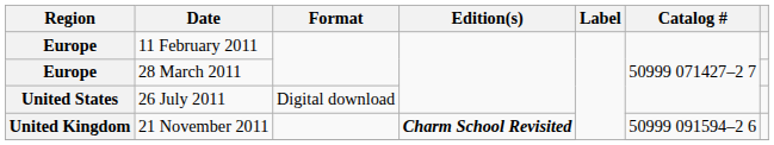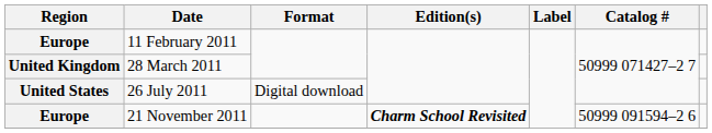 <table class="wikitable plainrowheaders">
 <tr>
 <th scope="col">Region</th>
 <th scope="col">Date</th>
 <th scope="col">Format</th>
 <th scope="col">Edition(s)</th>
 <th scope="col">Label</th>
 <th scope="col">Catalog #</th>
 <th scope="col"></th>
 </tr>
 <tr>
 <th scope="row">Europe</th>
 <td>11 February 2011</td>
 <td rowspan="2"></td>
 <td rowspan="3"></td>
 <td rowspan="10"></td>
 <td rowspan="3" style="text-align:center;">50999 071427–2 7</td>
 <td style="text-align:center;"></td>
 </tr>
 <tr>
-<th scope="row">Europe</th>
+<th scope="row">United Kingdom</th>
 <td>28 March 2011</td>
 <td style="text-align:center;"></td>
 </tr>
 <tr>
 <th scope="row">United States</th>
 <td>26 July 2011</td>
 <td>Digital download</td>
 <td style="text-align:center;"></td>
 </tr>
 <tr>
-<th scope="row">United Kingdom</th>
+<th scope="row">Europe</th>
 <td>21 November 2011</td>
 <td></td>
 <td><strong><em>Charm School Revisited</em></strong></td>
 <td style="text-align:center;">50999 091594–2 6</td>
 <td style="text-align:center;"></td>
 </tr>
 <tr>
 </tr>
 </table>
